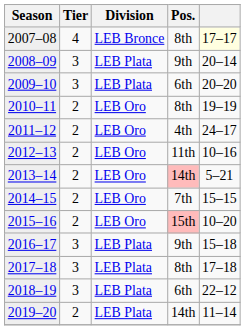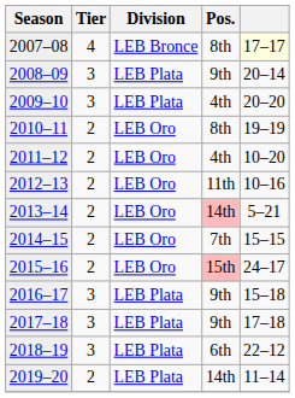 <table class="wikitable" style="font-size:85%; text-align:center">
 <tr>
 <th>Season</th>
 <th>Tier</th>
 <th>Division</th>
 <th>Pos.</th>
 <th></th>
 </tr>
 <tr>
 <td bgcolor=#efefef>2007–08</td>
 <td>4</td>
 <td align=left><a href='#'>LEB Bronce</a></td>
 <td>8th</td>
 <td style="background: lightyellow;">17–17</td>
 </tr>
 <tr>
 <td bgcolor=#efefef><a href='#'>2008–09</a></td>
 <td>3</td>
 <td align=left><a href='#'>LEB Plata</a></td>
 <td>9th</td>
 <td>20–14</td>
 </tr>
 <tr>
 <td bgcolor=#efefef><a href='#'>2009–10</a></td>
 <td>3</td>
 <td align=left><a href='#'>LEB Plata</a></td>
-<td>6th</td>
+<td>4th</td>
 <td>20–20</td>
 </tr>
 <tr>
 <td bgcolor=#efefef><a href='#'>2010–11</a></td>
 <td>2</td>
 <td align=left><a href='#'>LEB Oro</a></td>
 <td>8th</td>
 <td>19–19</td>
 </tr>
 <tr>
 <td bgcolor=#efefef><a href='#'>2011–12</a></td>
 <td>2</td>
 <td align=left><a href='#'>LEB Oro</a></td>
 <td>4th</td>
-<td>24–17</td>
+<td>10–20</td>
 </tr>
 <tr>
 <td bgcolor=#efefef><a href='#'>2012–13</a></td>
 <td>2</td>
 <td align=left><a href='#'>LEB Oro</a></td>
 <td>11th</td>
 <td>10–16</td>
 </tr>
 <tr>
 <td bgcolor=#efefef><a href='#'>2013–14</a></td>
 <td>2</td>
 <td align=left><a href='#'>LEB Oro</a></td>
 <td bgcolor=#FFBBBB>14th</td>
 <td>5–21</td>
 </tr>
 <tr>
 <td bgcolor=#efefef><a href='#'>2014–15</a></td>
 <td>2</td>
 <td align=left><a href='#'>LEB Oro</a></td>
 <td>7th</td>
 <td>15–15</td>
 </tr>
 <tr>
 <td bgcolor=#efefef><a href='#'>2015–16</a></td>
 <td>2</td>
 <td align=left><a href='#'>LEB Oro</a></td>
 <td bgcolor=#FFBBBB>15th</td>
-<td>10–20</td>
+<td>24–17</td>
 </tr>
 <tr>
 <td bgcolor=#efefef><a href='#'>2016–17</a></td>
 <td>3</td>
 <td align=left><a href='#'>LEB Plata</a></td>
 <td>9th</td>
 <td>15–18</td>
 </tr>
 <tr>
 <td bgcolor=#efefef><a href='#'>2017–18</a></td>
 <td>3</td>
 <td align=left><a href='#'>LEB Plata</a></td>
-<td>8th</td>
+<td>9th</td>
 <td>17–18</td>
 </tr>
 <tr>
 <td bgcolor=#efefef><a href='#'>2018–19</a></td>
 <td>3</td>
 <td align=left><a href='#'>LEB Plata</a></td>
 <td>6th</td>
 <td>22–12</td>
 </tr>
 <tr>
 <td bgcolor=#efefef><a href='#'>2019–20</a></td>
 <td>2</td>
 <td align=left><a href='#'>LEB Plata</a></td>
 <td>14th</td>
 <td>11–14</td>
 </tr>
 <tr>
 </tr>
 </table>
